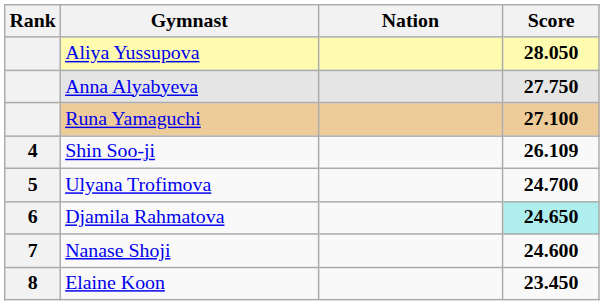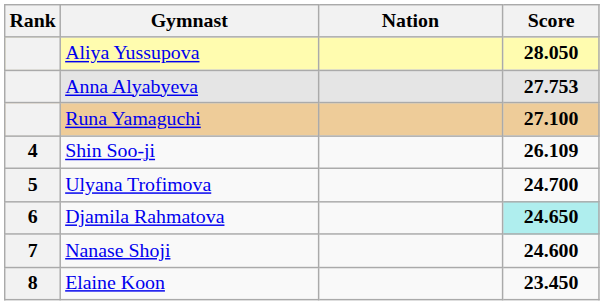 <table class="wikitable sortable" style="text-align:center; font-size:85%">
 <tr>
 <th scope="col" style="width:20px;">Rank</th>
 <th ! scope="col" style="width:170px;">Gymnast</th>
 <th ! scope="col" style="width:120px;">Nation</th>
 <th ! scope="col" style="width:60px;">Score</th>
 </tr>
 <tr style="background:#fffcaf;">
 <th scope=row style="text-align:center"></th>
 <td style="text-align:left;"><a href='#'>Aliya Yussupova</a></td>
 <td style="text-align:left;"></td>
 <td><strong>28.050</strong></td>
 </tr>
 <tr style="background:#e5e5e5;">
 <th scope=row style="text-align:center"></th>
 <td style="text-align:left;"><a href='#'>Anna Alyabyeva</a></td>
 <td style="text-align:left;"></td>
-<td><strong>27.750</strong></td>
+<td><strong>27.753</strong></td>
 </tr>
 <tr style="background:#ec9;">
 <th scope=row style="text-align:center"></th>
 <td style="text-align:left;"><a href='#'>Runa Yamaguchi</a></td>
 <td style="text-align:left;"></td>
 <td><strong>27.100</strong></td>
 </tr>
 <tr>
 <th scope=row style="text-align:center">4</th>
 <td style="text-align:left;"><a href='#'>Shin Soo-ji</a></td>
 <td style="text-align:left;"></td>
 <td><strong>26.109</strong></td>
 </tr>
 <tr>
 <th scope=row style="text-align:center">5</th>
 <td style="text-align:left;"><a href='#'>Ulyana Trofimova</a></td>
 <td style="text-align:left;"></td>
 <td><strong>24.700</strong></td>
 </tr>
 <tr>
 <th scope=row style="text-align:center">6</th>
 <td style="text-align:left;"><a href='#'>Djamila Rahmatova</a></td>
 <td style="text-align:left;"></td>
 <td style="background: paleturquoise;"><strong>24.650</strong></td>
 </tr>
 <tr>
 <th scope=row style="text-align:center">7</th>
 <td style="text-align:left;"><a href='#'>Nanase Shoji</a></td>
 <td style="text-align:left;"></td>
 <td><strong>24.600</strong></td>
 </tr>
 <tr>
 <th scope=row style="text-align:center">8</th>
 <td style="text-align:left;"><a href='#'>Elaine Koon</a></td>
 <td style="text-align:left;"></td>
 <td><strong>23.450</strong></td>
 </tr>
 </table>
